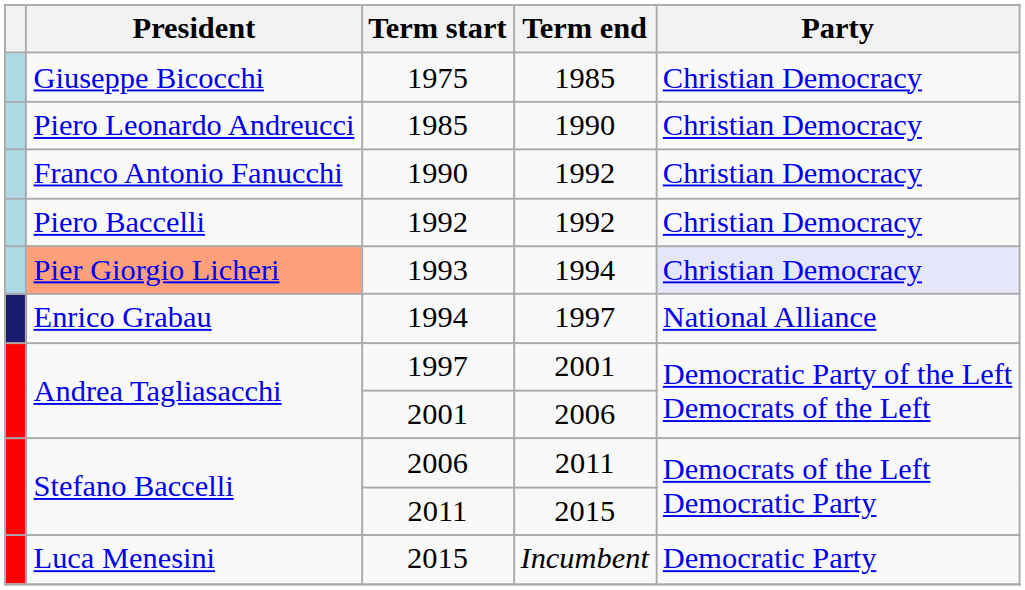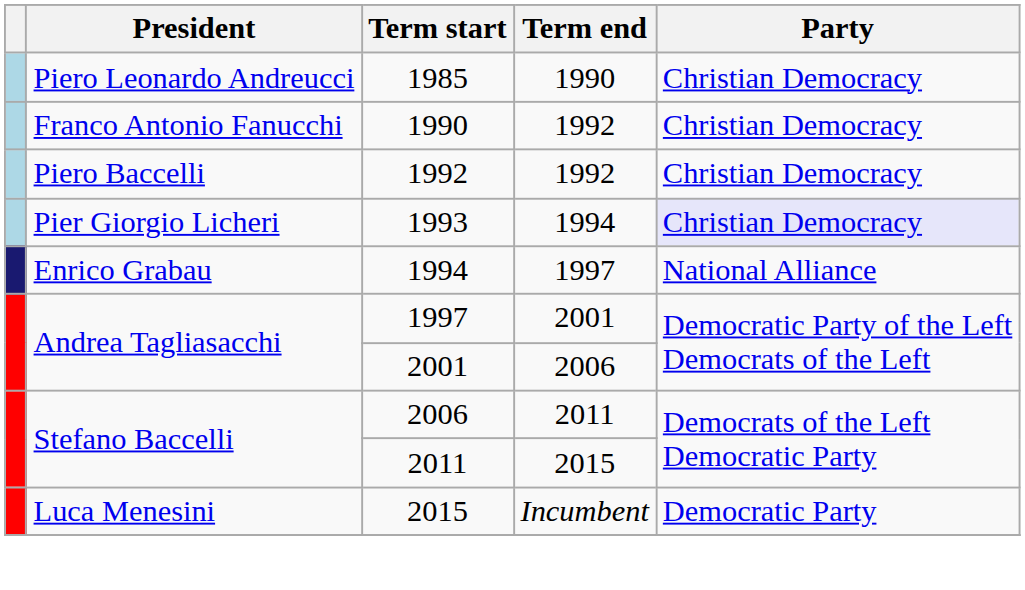 <table class="wikitable">
 <tr>
 <th class=unsortable> </th>
 <th>President</th>
 <th>Term start</th>
 <th>Term end</th>
 <th>Party</th>
-</tr>
-<tr>
-<th style="background:#ADD8E6;"></th>
-<td><a href='#'>Giuseppe Bicocchi</a></td>
-<td align=center>1975</td>
-<td align=center>1985</td>
-<td><a href='#'>Christian Democracy</a></td>
 </tr>
 <tr>
 <th style="background:#ADD8E6;"></th>
 <td><a href='#'>Piero Leonardo Andreucci</a></td>
 <td align=center>1985</td>
 <td align=center>1990</td>
 <td><a href='#'>Christian Democracy</a></td>
 </tr>
 <tr>
 <th style="background:#ADD8E6;"></th>
 <td><a href='#'>Franco Antonio Fanucchi</a></td>
 <td align=center>1990</td>
 <td align=center>1992</td>
 <td><a href='#'>Christian Democracy</a></td>
 </tr>
 <tr>
 <th style="background:#ADD8E6;"></th>
 <td><a href='#'>Piero Baccelli</a></td>
 <td align=center>1992</td>
 <td align=center>1992</td>
 <td><a href='#'>Christian Democracy</a></td>
 </tr>
 <tr>
 <th style="background:#ADD8E6;"></th>
-<td style="background: lightsalmon;"><a href='#'>Pier Giorgio Licheri</a></td>
+<td><a href='#'>Pier Giorgio Licheri</a></td>
 <td align=center>1993</td>
 <td align=center>1994</td>
 <td style="background: lavender;"><a href='#'>Christian Democracy</a></td>
 </tr>
 <tr>
 <th style="background:#191970;"></th>
 <td><a href='#'>Enrico Grabau</a></td>
 <td align=center>1994</td>
 <td align=center>1997</td>
 <td><a href='#'>National Alliance</a></td>
 </tr>
 <tr>
 <th rowspan=2 style="background:#FF0000;"></th>
 <td rowspan=2><a href='#'>Andrea Tagliasacchi</a></td>
 <td align=center>1997</td>
 <td align=center>2001</td>
 <td rowspan=2><a href='#'>Democratic Party of the Left</a><br><a href='#'>Democrats of the Left</a></td>
 </tr>
 <tr>
 <td align=center>2001</td>
 <td align=center>2006</td>
 </tr>
 <tr>
 <th rowspan=2 style="background:#FF0000;"></th>
 <td rowspan=2><a href='#'>Stefano Baccelli</a></td>
 <td align=center>2006</td>
 <td align=center>2011</td>
 <td rowspan=2><a href='#'>Democrats of the Left</a><br><a href='#'>Democratic Party</a></td>
 </tr>
 <tr>
 <td align=center>2011</td>
 <td align=center>2015</td>
 </tr>
 <tr>
 <th style="background:#FF0000;"></th>
 <td><a href='#'>Luca Menesini</a></td>
 <td align=center>2015</td>
 <td align=center><em>Incumbent</em></td>
 <td><a href='#'>Democratic Party</a></td>
 </tr>
 <tr>
 </tr>
 </table>
